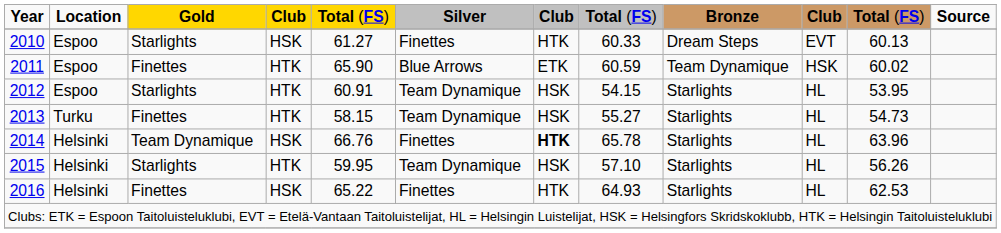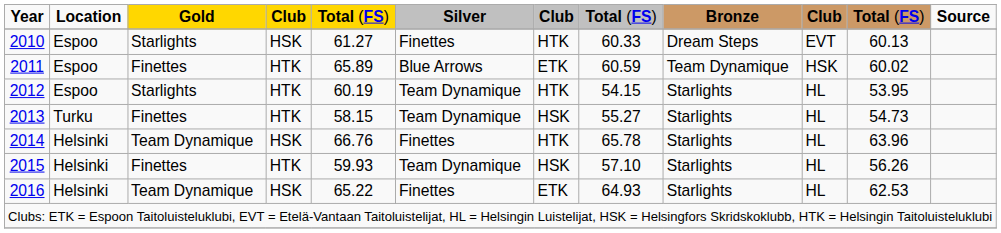 <table class="wikitable sortable">
 <tr>
 <td align="center" align="center"><strong>Year</strong></td>
 <td align="center"><strong>Location</strong></td>
 <td align="center" bgcolor="gold"><strong>Gold</strong></td>
 <td align="center" bgcolor="gold"><strong>Club</strong></td>
 <td align="center" bgcolor="gold"><strong>Total</strong> (<strong><a href='#'>FS</a></strong>)</td>
 <td align="center" bgcolor="silver"><strong>Silver</strong></td>
 <td align="center" bgcolor="silver"><strong>Club</strong></td>
 <td align="center" bgcolor="silver"><strong>Total</strong> (<strong><a href='#'>FS</a></strong>)</td>
 <td align="center" bgcolor="cc9966"><strong>Bronze</strong></td>
 <td align="center" bgcolor="cc9966"><strong>Club</strong></td>
 <td align="center" bgcolor="cc9966"><strong>Total</strong> (<strong><a href='#'>FS</a></strong>)</td>
 <td align="center"><strong>Source</strong></td>
 </tr>
 <tr>
 </tr>
 <tr>
 <td align="center"><a href='#'>2010</a></td>
 <td>Espoo</td>
 <td>Starlights</td>
 <td>HSK</td>
 <td align=center>61.27</td>
 <td>Finettes</td>
 <td>HTK</td>
 <td align=center>60.33</td>
 <td>Dream Steps</td>
 <td>EVT</td>
 <td align=center>60.13</td>
 <td align=center></td>
 </tr>
 <tr>
 <td align="center"><a href='#'>2011</a></td>
 <td>Espoo</td>
 <td>Finettes</td>
 <td>HTK</td>
-<td align=center>65.90</td>
+<td align=center>65.89</td>
 <td>Blue Arrows</td>
 <td>ETK</td>
 <td align=center>60.59</td>
 <td>Team Dynamique</td>
 <td>HSK</td>
 <td align=center>60.02</td>
 <td align=center></td>
 </tr>
 <tr>
 <td align="center"><a href='#'>2012</a></td>
 <td>Espoo</td>
 <td>Starlights</td>
 <td>HTK</td>
-<td align=center>60.91</td>
+<td align=center>60.19</td>
 <td>Team Dynamique</td>
-<td>HSK</td>
+<td>HTK</td>
 <td align=center>54.15</td>
 <td>Starlights</td>
 <td>HL</td>
 <td align=center>53.95</td>
 <td align=center></td>
 </tr>
 <tr>
 <td align="center"><a href='#'>2013</a></td>
 <td>Turku</td>
 <td>Finettes</td>
 <td>HTK</td>
 <td align=center>58.15</td>
 <td>Team Dynamique</td>
 <td>HSK</td>
 <td align=center>55.27</td>
 <td>Starlights</td>
 <td>HL</td>
 <td align=center>54.73</td>
 <td align=center></td>
 </tr>
 <tr>
 <td align="center"><a href='#'>2014</a></td>
 <td>Helsinki</td>
 <td>Team Dynamique</td>
 <td>HSK</td>
 <td align=center>66.76</td>
 <td>Finettes</td>
-<td><strong>HTK</strong></td>
+<td>HTK</td>
 <td align=center>65.78</td>
 <td>Starlights</td>
 <td>HL</td>
 <td align=center>63.96</td>
 <td align=center></td>
 </tr>
 <tr>
 <td align="center"><a href='#'>2015</a></td>
 <td>Helsinki</td>
-<td>Starlights</td>
+<td>Finettes</td>
 <td>HTK</td>
-<td align=center>59.95</td>
+<td align=center>59.93</td>
 <td>Team Dynamique</td>
 <td>HSK</td>
 <td align=center>57.10</td>
 <td>Starlights</td>
 <td>HL</td>
 <td align=center>56.26</td>
 <td align=center></td>
 </tr>
 <tr>
 <td align="center"><a href='#'>2016</a></td>
 <td>Helsinki</td>
-<td>Finettes</td>
+<td>Team Dynamique</td>
 <td>HSK</td>
 <td align=center>65.22</td>
 <td>Finettes</td>
-<td>HTK</td>
+<td>ETK</td>
 <td align=center>64.93</td>
 <td>Starlights</td>
 <td>HL</td>
 <td align=center>62.53</td>
 <td align=center></td>
 </tr>
 <tr>
 <td colspan="12" align="center"><small>Clubs: ETK = Espoon Taitoluisteluklubi, EVT = Etelä-Vantaan Taitoluistelijat, HL = Helsingin Luistelijat, HSK = Helsingfors Skridskoklubb, HTK = Helsingin Taitoluisteluklubi</small></td>
 </tr>
 <tr>
 </tr>
 </table>
